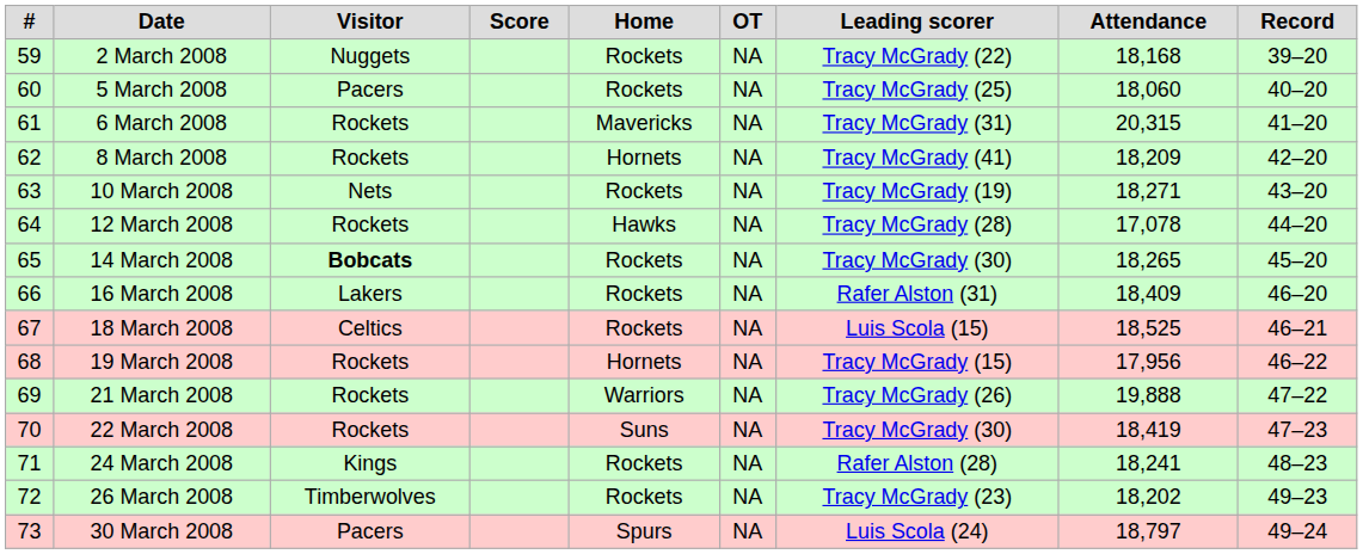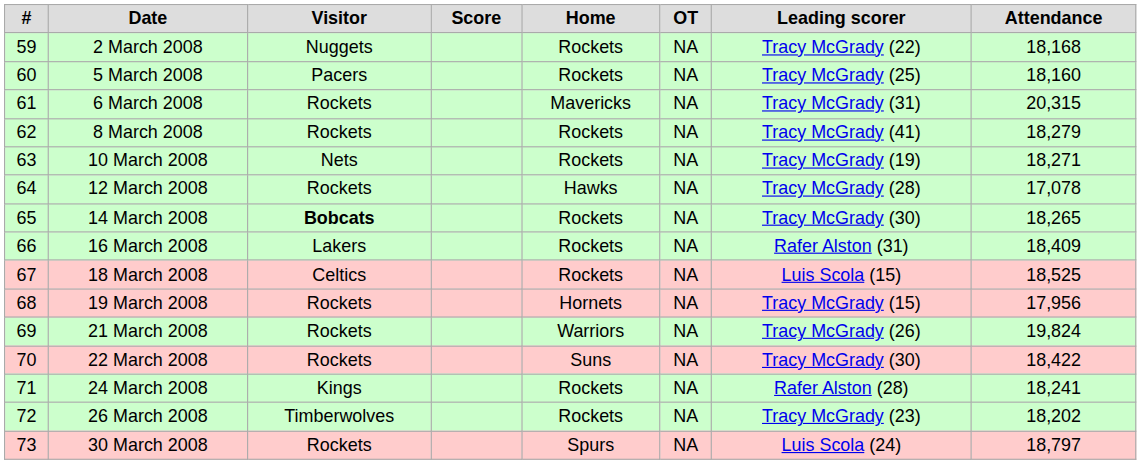 <table class="wikitable" width="80%">
 <tr align="center"  bgcolor="#dddddd">
 <td><strong>#</strong></td>
 <td><strong>Date</strong></td>
 <td><strong>Visitor</strong></td>
 <td><strong>Score</strong></td>
 <td><strong>Home</strong></td>
 <td><strong>OT</strong></td>
 <td><strong>Leading scorer</strong></td>
 <td><strong>Attendance</strong></td>
-<td><strong>Record</strong></td>
 </tr>
 <tr align="center" bgcolor="#ccffcc">
 <td>59</td>
 <td>2 March 2008</td>
 <td>Nuggets</td>
 <td></td>
 <td>Rockets</td>
 <td>NA</td>
 <td><a href='#'>Tracy McGrady</a> (22)</td>
 <td>18,168</td>
-<td>39–20</td>
 </tr>
 <tr align="center" bgcolor="#ccffcc">
 <td>60</td>
 <td>5 March 2008</td>
 <td>Pacers</td>
 <td></td>
 <td>Rockets</td>
 <td>NA</td>
 <td><a href='#'>Tracy McGrady</a> (25)</td>
-<td>18,060</td>
-<td>40–20</td>
+<td>18,160</td>
 </tr>
 <tr align="center" bgcolor="#ccffcc">
 <td>61</td>
 <td>6 March 2008</td>
 <td>Rockets</td>
 <td></td>
 <td>Mavericks</td>
 <td>NA</td>
 <td><a href='#'>Tracy McGrady</a> (31)</td>
 <td>20,315</td>
-<td>41–20</td>
 </tr>
 <tr align="center" bgcolor="#ccffcc">
 <td>62</td>
 <td>8 March 2008</td>
 <td>Rockets</td>
 <td></td>
-<td>Hornets</td>
+<td>Rockets</td>
 <td>NA</td>
 <td><a href='#'>Tracy McGrady</a> (41)</td>
-<td>18,209</td>
-<td>42–20</td>
+<td>18,279</td>
 </tr>
 <tr align="center" bgcolor="#ccffcc">
 <td>63</td>
 <td>10 March 2008</td>
 <td>Nets</td>
 <td></td>
 <td>Rockets</td>
 <td>NA</td>
 <td><a href='#'>Tracy McGrady</a> (19)</td>
 <td>18,271</td>
-<td>43–20</td>
 </tr>
 <tr align="center" bgcolor="#ccffcc">
 <td>64</td>
 <td>12 March 2008</td>
 <td>Rockets</td>
 <td></td>
 <td>Hawks</td>
 <td>NA</td>
 <td><a href='#'>Tracy McGrady</a> (28)</td>
 <td>17,078</td>
-<td>44–20</td>
 </tr>
 <tr align="center" bgcolor="#ccffcc">
 <td>65</td>
 <td>14 March 2008</td>
 <td><strong>Bobcats</strong></td>
 <td></td>
 <td>Rockets</td>
 <td>NA</td>
 <td><a href='#'>Tracy McGrady</a> (30)</td>
 <td>18,265</td>
-<td>45–20</td>
 </tr>
 <tr align="center" bgcolor="#ccffcc">
 <td>66</td>
 <td>16 March 2008</td>
 <td>Lakers</td>
 <td></td>
 <td>Rockets</td>
 <td>NA</td>
 <td><a href='#'>Rafer Alston</a> (31)</td>
 <td>18,409</td>
-<td>46–20</td>
 </tr>
 <tr align="center" bgcolor="#ffcccc">
 <td>67</td>
 <td>18 March 2008</td>
 <td>Celtics</td>
 <td></td>
 <td>Rockets</td>
 <td>NA</td>
 <td><a href='#'>Luis Scola</a> (15)</td>
 <td>18,525</td>
-<td>46–21</td>
 </tr>
 <tr align="center" bgcolor="#ffcccc">
 <td>68</td>
 <td>19 March 2008</td>
 <td>Rockets</td>
 <td></td>
 <td>Hornets</td>
 <td>NA</td>
 <td><a href='#'>Tracy McGrady</a> (15)</td>
 <td>17,956</td>
-<td>46–22</td>
 </tr>
 <tr align="center" bgcolor="#ccffcc">
 <td>69</td>
 <td>21 March 2008</td>
 <td>Rockets</td>
 <td></td>
 <td>Warriors</td>
 <td>NA</td>
 <td><a href='#'>Tracy McGrady</a> (26)</td>
-<td>19,888</td>
-<td>47–22</td>
+<td>19,824</td>
 </tr>
 <tr align="center" bgcolor="#ffcccc">
 <td>70</td>
 <td>22 March 2008</td>
 <td>Rockets</td>
 <td></td>
 <td>Suns</td>
 <td>NA</td>
 <td><a href='#'>Tracy McGrady</a> (30)</td>
-<td>18,419</td>
-<td>47–23</td>
+<td>18,422</td>
 </tr>
 <tr align="center" bgcolor="#ccffcc">
 <td>71</td>
 <td>24 March 2008</td>
 <td>Kings</td>
 <td></td>
 <td>Rockets</td>
 <td>NA</td>
 <td><a href='#'>Rafer Alston</a> (28)</td>
 <td>18,241</td>
-<td>48–23</td>
 </tr>
 <tr align="center" bgcolor="#ccffcc">
 <td>72</td>
 <td>26 March 2008</td>
 <td>Timberwolves</td>
 <td></td>
 <td>Rockets</td>
 <td>NA</td>
 <td><a href='#'>Tracy McGrady</a> (23)</td>
 <td>18,202</td>
-<td>49–23</td>
 </tr>
 <tr align="center" bgcolor="#ffcccc">
 <td>73</td>
 <td>30 March 2008</td>
-<td>Pacers</td>
+<td>Rockets</td>
 <td></td>
 <td>Spurs</td>
 <td>NA</td>
 <td><a href='#'>Luis Scola</a> (24)</td>
 <td>18,797</td>
-<td>49–24</td>
 </tr>
 </table>
